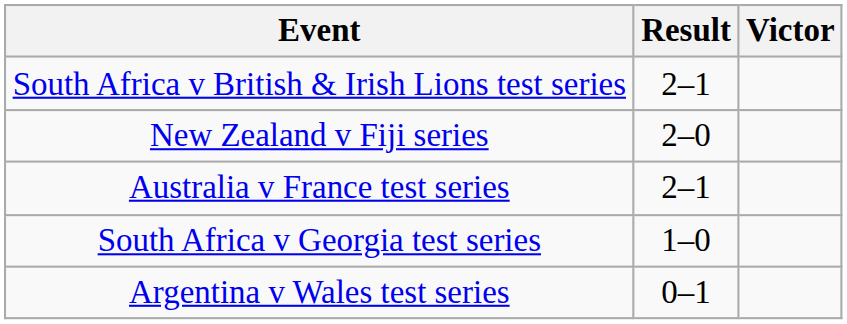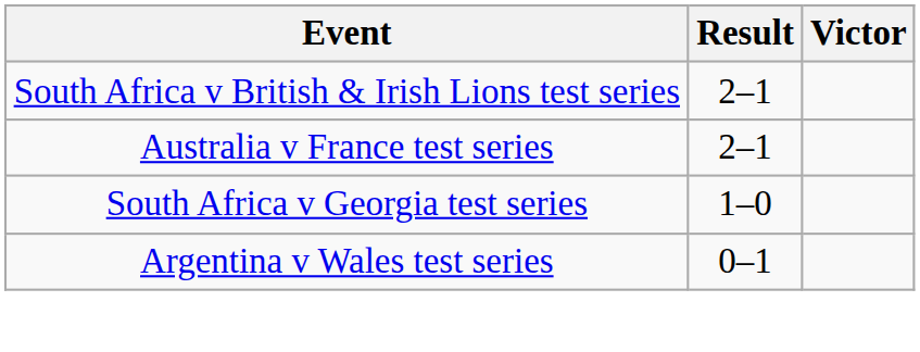 <table class="wikitable" style="text-align:center">
 <tr>
 <th style="width=320">Event</th>
 <th style="width=70">Result</th>
 <th style="width=100">Victor</th>
 </tr>
 <tr>
 <td><a href='#'>South Africa v British & Irish Lions test series</a></td>
 <td>2–1</td>
-<td></td>
-</tr>
-<tr>
-<td><a href='#'>New Zealand v Fiji series</a></td>
-<td>2–0</td>
 <td></td>
 </tr>
 <tr>
 <td><a href='#'>Australia v France test series</a></td>
 <td>2–1</td>
 <td></td>
 </tr>
 <tr>
 <td><a href='#'>South Africa v Georgia test series</a></td>
 <td>1–0</td>
 <td></td>
 </tr>
 <tr>
 <td><a href='#'>Argentina v Wales test series</a></td>
 <td>0–1</td>
 <td></td>
 </tr>
 </table>
